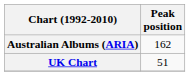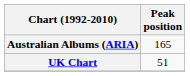 <table class="wikitable sortable plainrowheaders" border="1">
 <tr>
 <th scope="col">Chart (1992-2010)</th>
 <th scope="col">Peak<br>position</th>
 </tr>
 <tr>
 <th scope="row">Australian Albums (<a href='#'>ARIA</a>)</th>
-<td style="text-align:center;">162</td>
+<td style="text-align:center;">165</td>
 </tr>
 <tr>
 <th scope="row"><a href='#'>UK Chart</a></th>
 <td align="center">51</td>
 </tr>
 <tr>
 </tr>
 </table>
